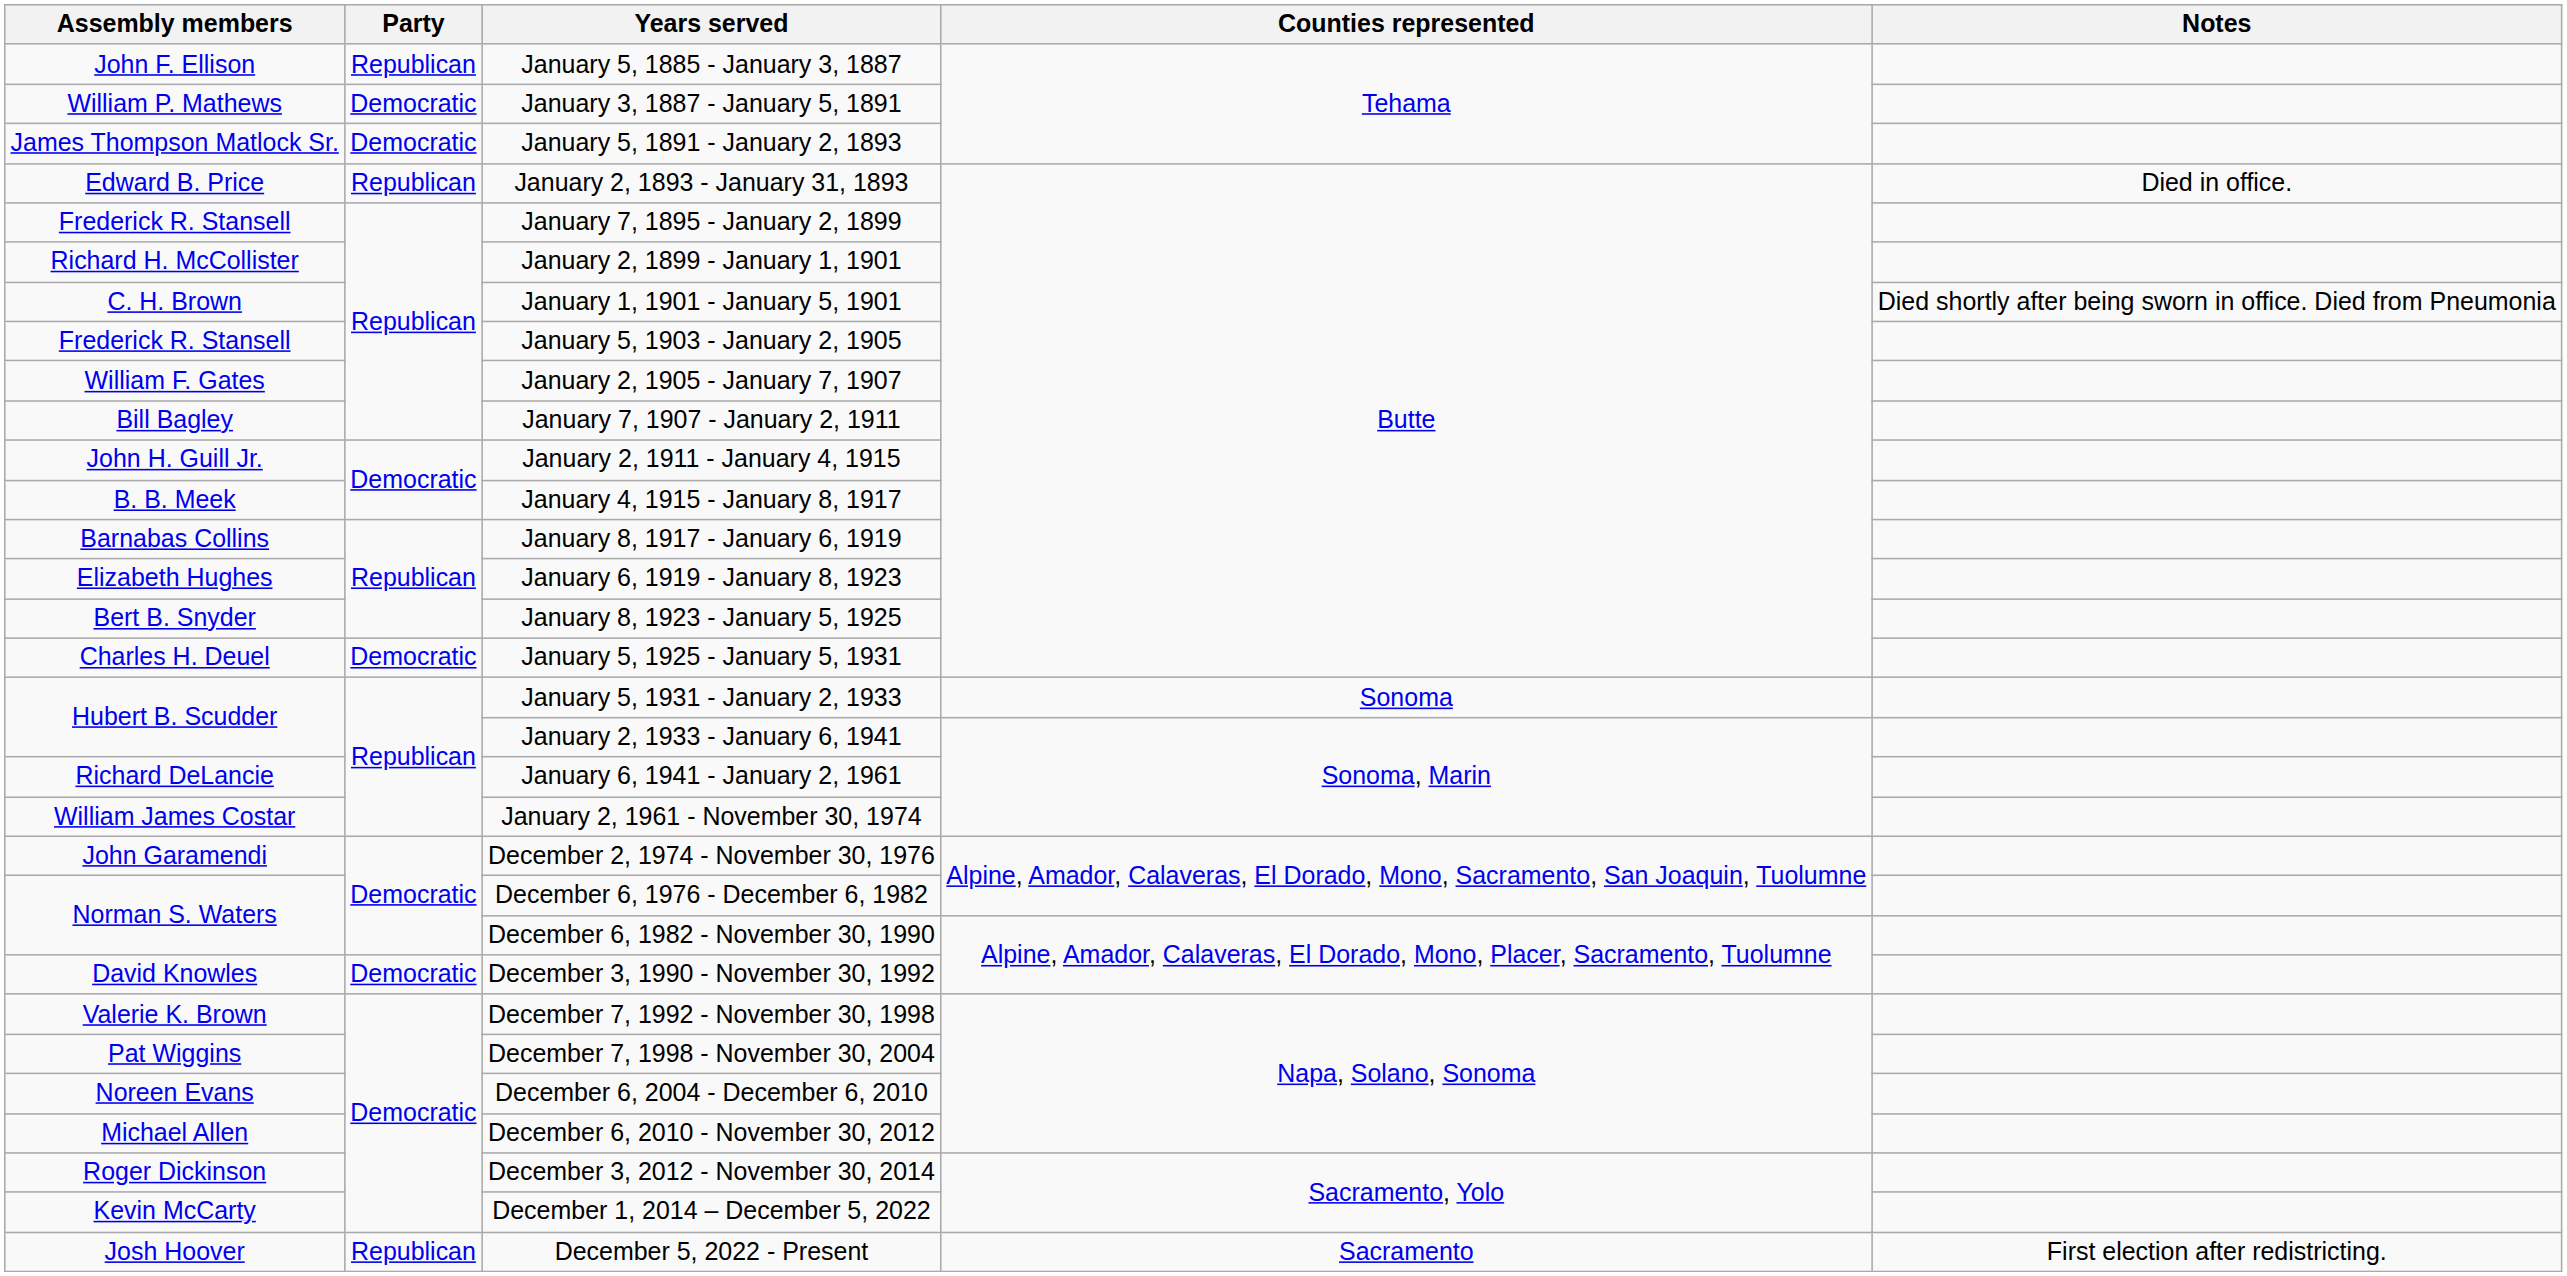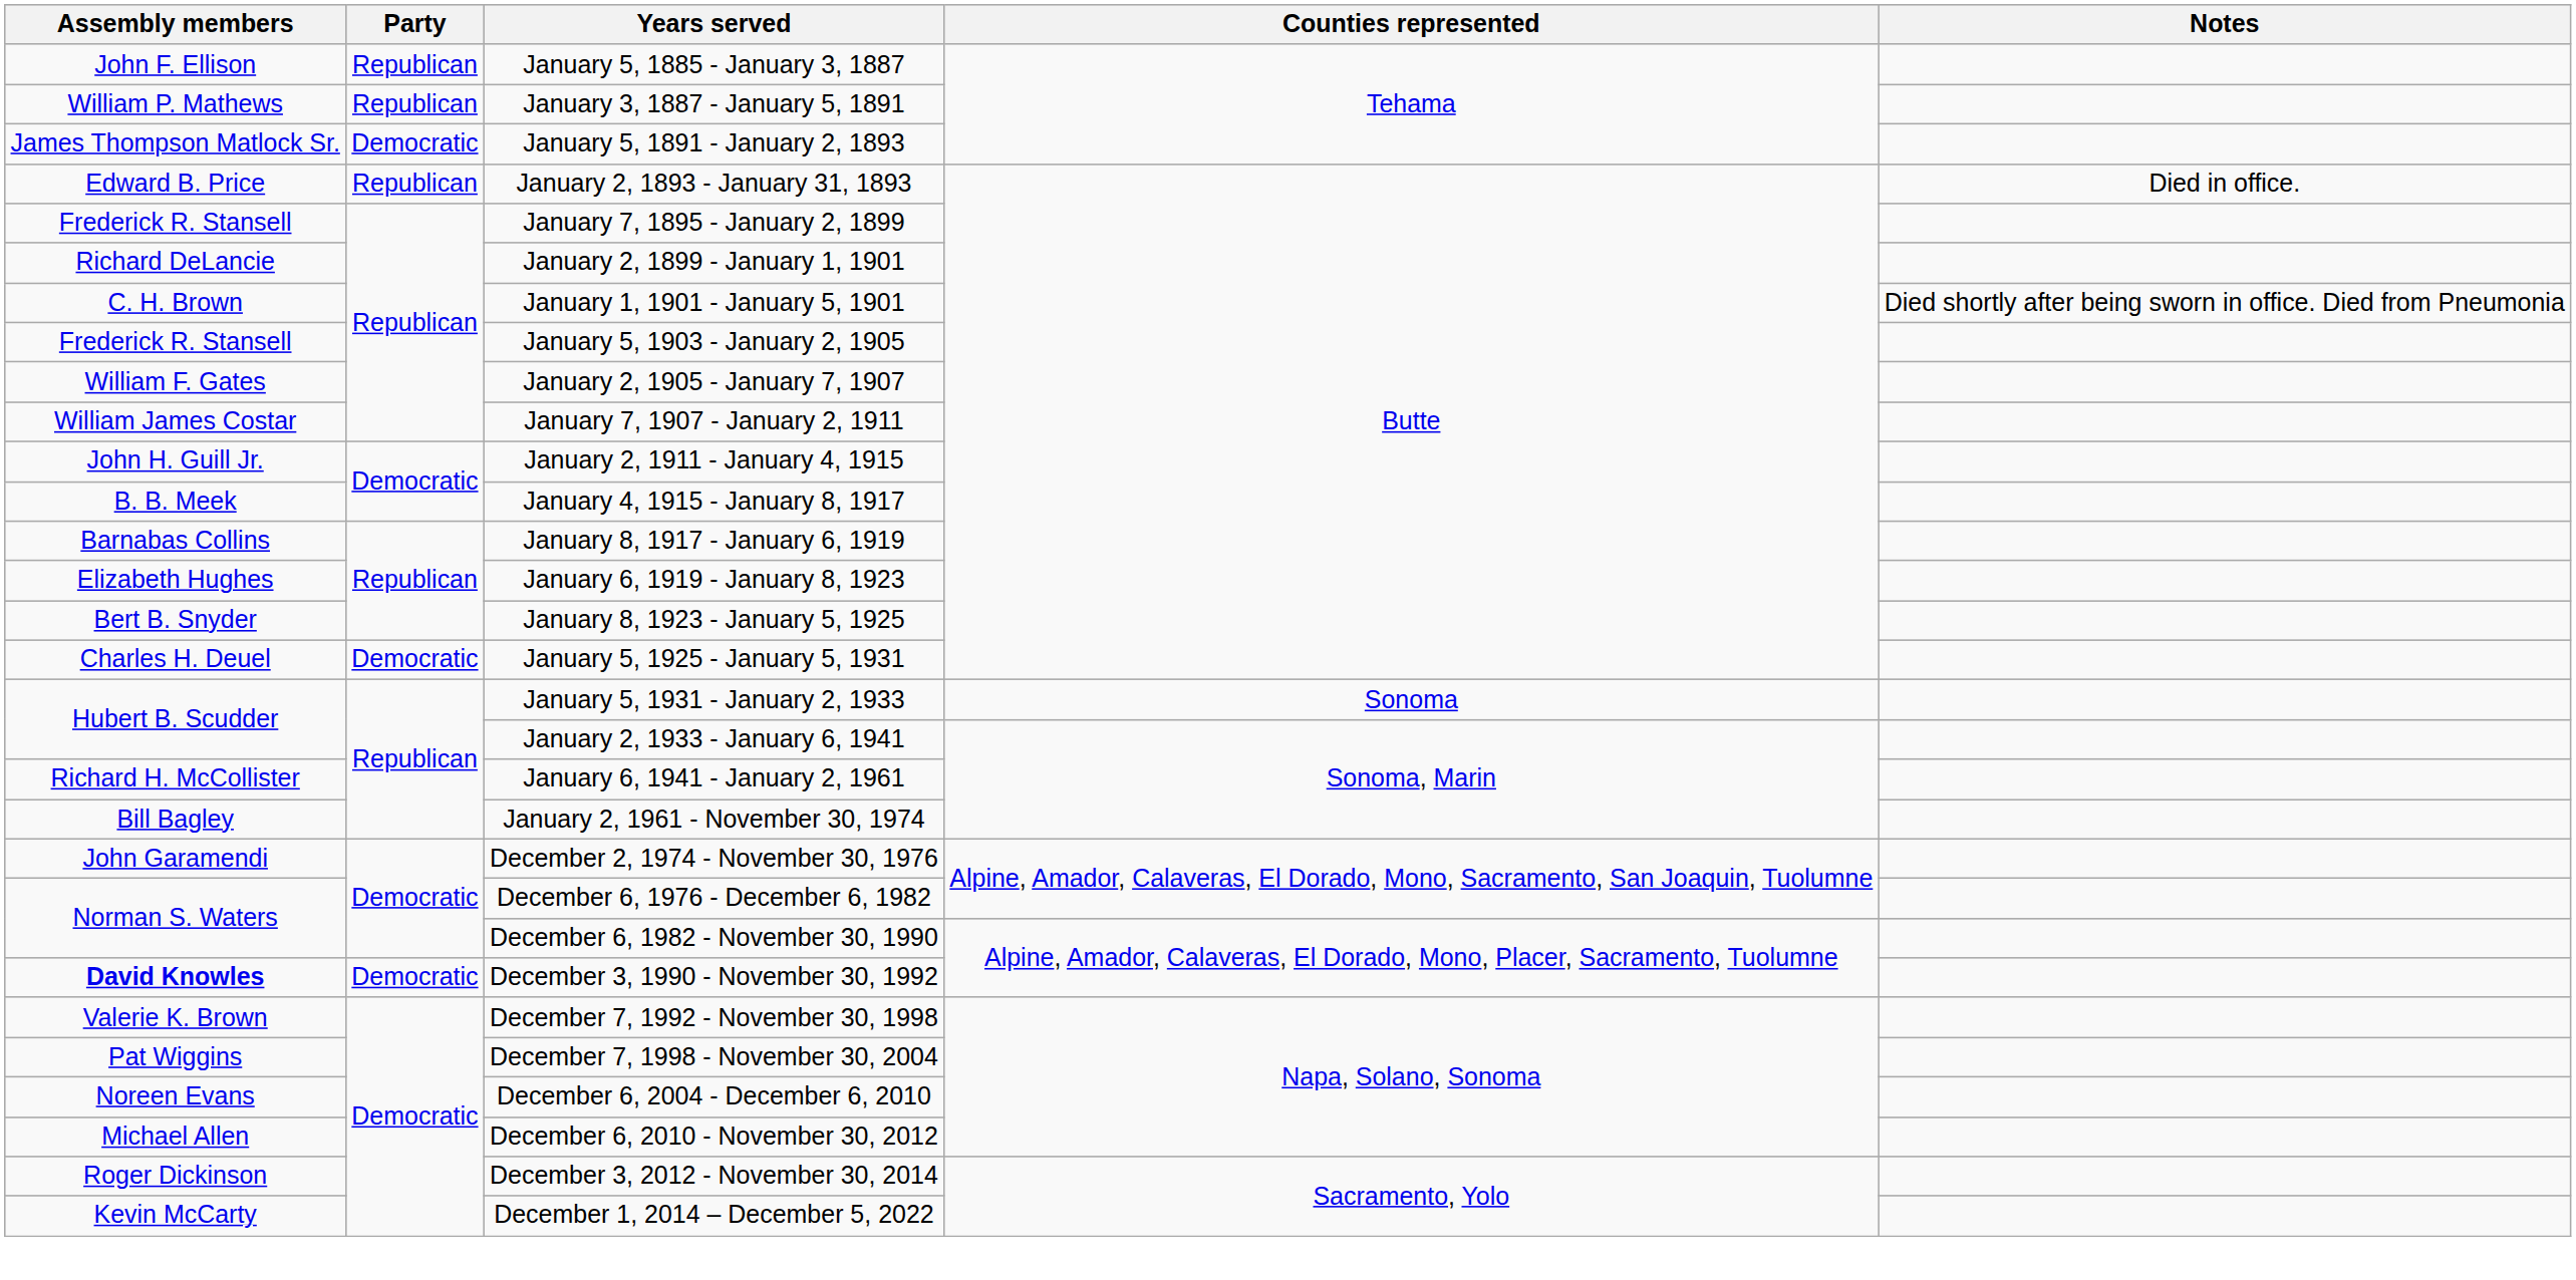 <table class=wikitable style="text-align:center">
 <tr>
 <th>Assembly members</th>
 <th>Party</th>
 <th>Years served</th>
 <th>Counties represented</th>
 <th>Notes</th>
 </tr>
 <tr>
 <td><a href='#'>John F. Ellison</a></td>
 <td><a href='#'>Republican</a></td>
 <td>January 5, 1885 - January 3, 1887</td>
 <td rowspan=3><a href='#'>Tehama</a></td>
 <td></td>
 </tr>
 <tr>
 <td><a href='#'>William P. Mathews</a></td>
-<td><a href='#'>Democratic</a></td>
+<td><a href='#'>Republican</a></td>
 <td>January 3, 1887 - January 5, 1891</td>
 <td></td>
 </tr>
 <tr>
 <td><a href='#'>James Thompson Matlock Sr.</a></td>
 <td><a href='#'>Democratic</a></td>
 <td>January 5, 1891 - January 2, 1893</td>
 <td></td>
 </tr>
 <tr>
 <td><a href='#'>Edward B. Price</a></td>
 <td><a href='#'>Republican</a></td>
 <td>January 2, 1893 - January 31, 1893</td>
 <td rowspan=13><a href='#'>Butte</a></td>
 <td>Died in office.</td>
 </tr>
 <tr>
 <td><a href='#'>Frederick R. Stansell</a></td>
 <td rowspan=6 ><a href='#'>Republican</a></td>
 <td>January 7, 1895 - January 2, 1899</td>
 <td></td>
 </tr>
 <tr>
-<td><a href='#'>Richard H. McCollister</a></td>
+<td><a href='#'>Richard DeLancie</a></td>
 <td>January 2, 1899 - January 1, 1901</td>
 <td></td>
 </tr>
 <tr>
 <td><a href='#'>C. H. Brown</a></td>
 <td>January 1, 1901 - January 5, 1901</td>
 <td>Died shortly after being sworn in office. Died from Pneumonia</td>
 </tr>
 <tr>
 <td><a href='#'>Frederick R. Stansell</a></td>
 <td>January 5, 1903 - January 2, 1905</td>
 <td></td>
 </tr>
 <tr>
 <td><a href='#'>William F. Gates</a></td>
 <td>January 2, 1905 - January 7, 1907</td>
 <td></td>
 </tr>
 <tr>
-<td><a href='#'>Bill Bagley</a></td>
+<td><a href='#'>William James Costar</a></td>
 <td>January 7, 1907 - January 2, 1911</td>
 <td></td>
 </tr>
 <tr>
 <td><a href='#'>John H. Guill Jr.</a></td>
 <td rowspan=2 ><a href='#'>Democratic</a></td>
 <td>January 2, 1911 - January 4, 1915</td>
 <td></td>
 </tr>
 <tr>
 <td><a href='#'>B. B. Meek</a></td>
 <td>January 4, 1915 - January 8, 1917</td>
 <td></td>
 </tr>
 <tr>
 <td><a href='#'>Barnabas Collins</a></td>
 <td rowspan=3 ><a href='#'>Republican</a></td>
 <td>January 8, 1917 - January 6, 1919</td>
 <td></td>
 </tr>
 <tr>
 <td><a href='#'>Elizabeth Hughes</a></td>
 <td>January 6, 1919 - January 8, 1923</td>
 <td></td>
 </tr>
 <tr>
 <td><a href='#'>Bert B. Snyder</a></td>
 <td>January 8, 1923 - January 5, 1925</td>
 <td></td>
 </tr>
 <tr>
 <td><a href='#'>Charles H. Deuel</a></td>
 <td><a href='#'>Democratic</a></td>
 <td>January 5, 1925 - January 5, 1931</td>
 <td></td>
 </tr>
 <tr>
 <td rowspan=2><a href='#'>Hubert B. Scudder</a></td>
 <td rowspan=4 ><a href='#'>Republican</a></td>
 <td>January 5, 1931 - January 2, 1933</td>
 <td><a href='#'>Sonoma</a></td>
 <td></td>
 </tr>
 <tr>
 <td>January 2, 1933 - January 6, 1941</td>
 <td rowspan=3><a href='#'>Sonoma</a>, <a href='#'>Marin</a></td>
 <td></td>
 </tr>
 <tr>
-<td><a href='#'>Richard DeLancie</a></td>
+<td><a href='#'>Richard H. McCollister</a></td>
 <td>January 6, 1941 - January 2, 1961</td>
 <td></td>
 </tr>
 <tr>
-<td><a href='#'>William James Costar</a></td>
+<td><a href='#'>Bill Bagley</a></td>
 <td>January 2, 1961 - November 30, 1974</td>
 <td></td>
 </tr>
 <tr>
 <td><a href='#'>John Garamendi</a></td>
 <td rowspan=3 ><a href='#'>Democratic</a></td>
 <td>December 2, 1974 - November 30, 1976</td>
 <td rowspan=2><a href='#'>Alpine</a>, <a href='#'>Amador</a>, <a href='#'>Calaveras</a>, <a href='#'>El Dorado</a>, <a href='#'>Mono</a>, <a href='#'>Sacramento</a>, <a href='#'>San Joaquin</a>, <a href='#'>Tuolumne</a></td>
 <td></td>
 </tr>
 <tr>
 <td rowspan=2><a href='#'>Norman S. Waters</a></td>
 <td>December 6, 1976 - December 6, 1982</td>
 <td></td>
 </tr>
 <tr>
 <td>December 6, 1982 - November 30, 1990</td>
 <td rowspan=2><a href='#'>Alpine</a>, <a href='#'>Amador</a>, <a href='#'>Calaveras</a>, <a href='#'>El Dorado</a>, <a href='#'>Mono</a>, <a href='#'>Placer</a>, <a href='#'>Sacramento</a>, <a href='#'>Tuolumne</a></td>
 <td></td>
 </tr>
 <tr>
-<td><a href='#'>David Knowles</a></td>
+<td><strong><a href='#'>David Knowles</a></strong></td>
 <td><a href='#'>Democratic</a></td>
 <td>December 3, 1990 - November 30, 1992</td>
 <td></td>
 </tr>
 <tr>
 <td><a href='#'>Valerie K. Brown</a></td>
 <td rowspan=6 ><a href='#'>Democratic</a></td>
 <td>December 7, 1992 - November 30, 1998</td>
 <td rowspan=4><a href='#'>Napa</a>, <a href='#'>Solano</a>, <a href='#'>Sonoma</a></td>
 <td></td>
 </tr>
 <tr>
 <td><a href='#'>Pat Wiggins</a></td>
 <td>December 7, 1998 - November 30, 2004</td>
 <td></td>
 </tr>
 <tr>
 <td><a href='#'>Noreen Evans</a></td>
 <td>December 6, 2004 - December 6, 2010</td>
 <td></td>
 </tr>
 <tr>
 <td><a href='#'>Michael Allen</a></td>
 <td>December 6, 2010 - November 30, 2012</td>
 <td></td>
 </tr>
 <tr>
 <td><a href='#'>Roger Dickinson</a></td>
 <td>December 3, 2012 - November 30, 2014</td>
 <td rowspan=2><a href='#'>Sacramento</a>, <a href='#'>Yolo</a></td>
 <td></td>
 </tr>
 <tr>
 <td><a href='#'>Kevin McCarty</a></td>
 <td>December 1, 2014 – December 5, 2022</td>
 <td></td>
 </tr>
-<tr>
-<td><a href='#'>Josh Hoover</a></td>
-<td><a href='#'>Republican</a></td>
-<td>December 5, 2022 - Present</td>
-<td><a href='#'>Sacramento</a></td>
-<td>First election after redistricting.</td>
-</tr>
 </table>
